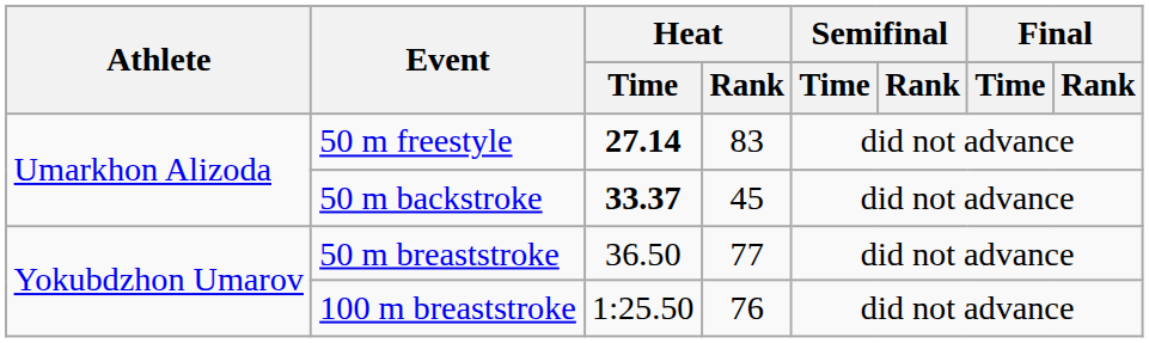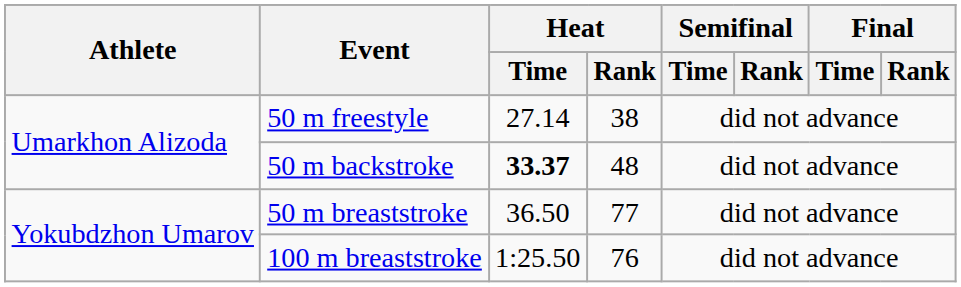 <table class=wikitable style="font-size:90%">
 <tr>
 <th rowspan="2">Athlete</th>
 <th rowspan="2">Event</th>
 <th colspan="2">Heat</th>
 <th colspan="2">Semifinal</th>
 <th colspan="2">Final</th>
 </tr>
 <tr style="font-size:95%">
 <th>Time</th>
 <th>Rank</th>
 <th>Time</th>
 <th>Rank</th>
 <th>Time</th>
 <th>Rank</th>
 </tr>
 <tr align=center>
 <td align=left rowspan=2><a href='#'>Umarkhon Alizoda</a></td>
 <td align=left><a href='#'>50 m freestyle</a></td>
-<td><strong>27.14</strong></td>
-<td>83</td>
+<td>27.14</td>
+<td>38</td>
 <td colspan=4>did not advance</td>
 </tr>
 <tr align=center>
 <td align=left><a href='#'>50 m backstroke</a></td>
 <td><strong>33.37</strong></td>
-<td>45</td>
+<td>48</td>
 <td colspan=4>did not advance</td>
 </tr>
 <tr align=center>
 <td align=left rowspan=2><a href='#'>Yokubdzhon Umarov</a></td>
 <td align=left><a href='#'>50 m breaststroke</a></td>
 <td>36.50</td>
 <td>77</td>
 <td colspan=4>did not advance</td>
 </tr>
 <tr align=center>
 <td align=left><a href='#'>100 m breaststroke</a></td>
 <td>1:25.50</td>
 <td>76</td>
 <td colspan=4>did not advance</td>
 </tr>
 </table>
